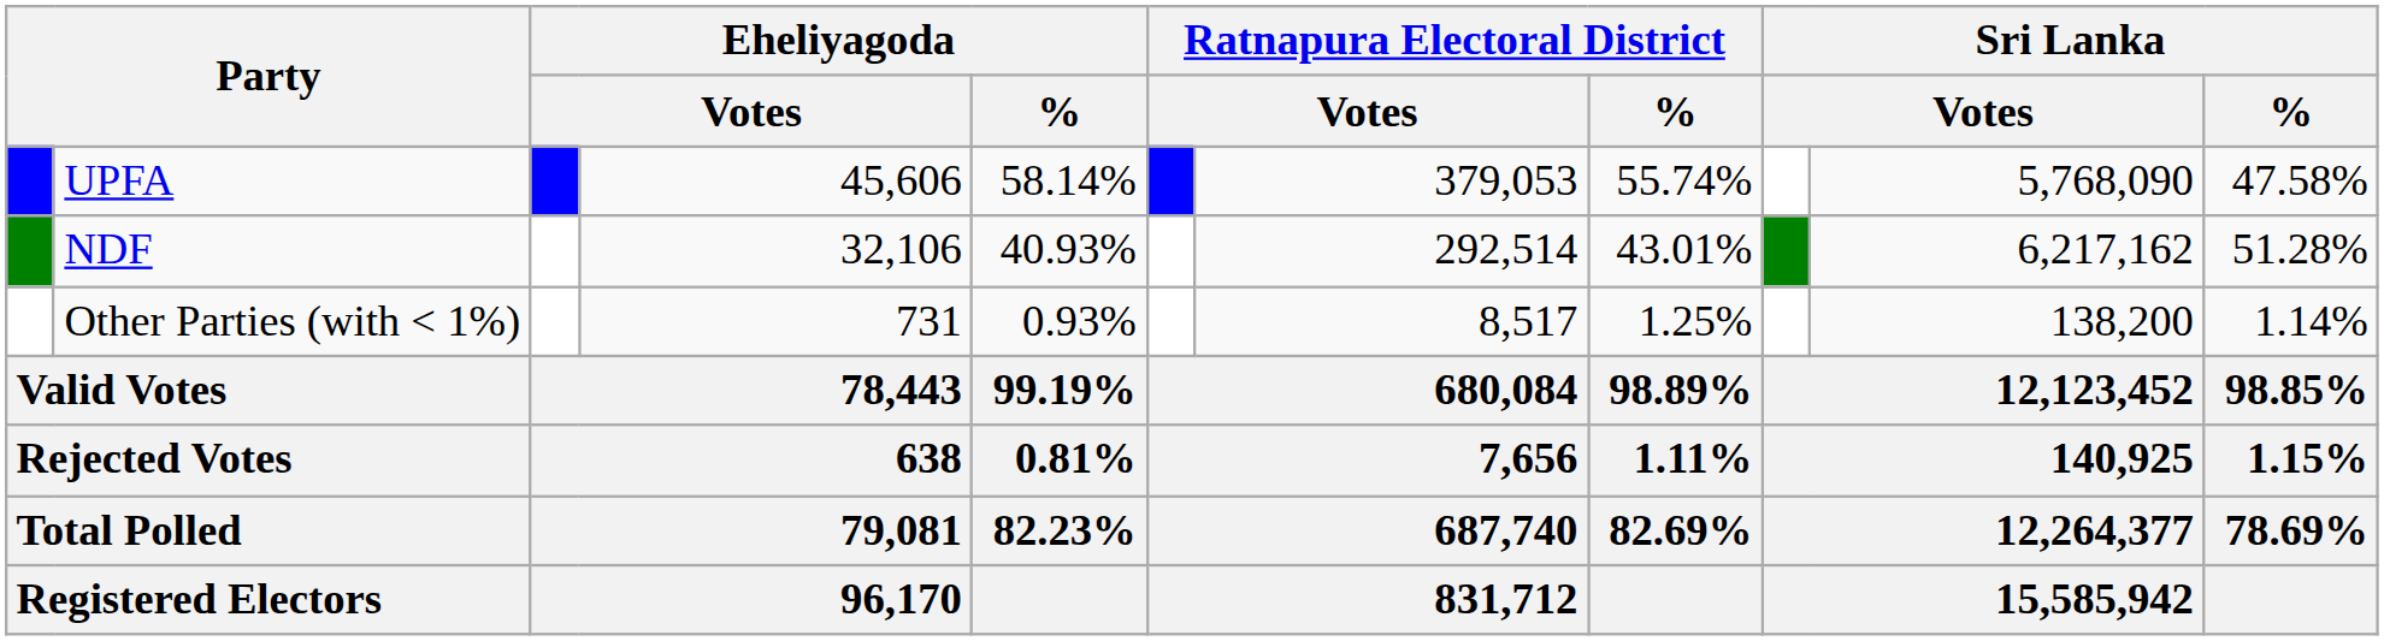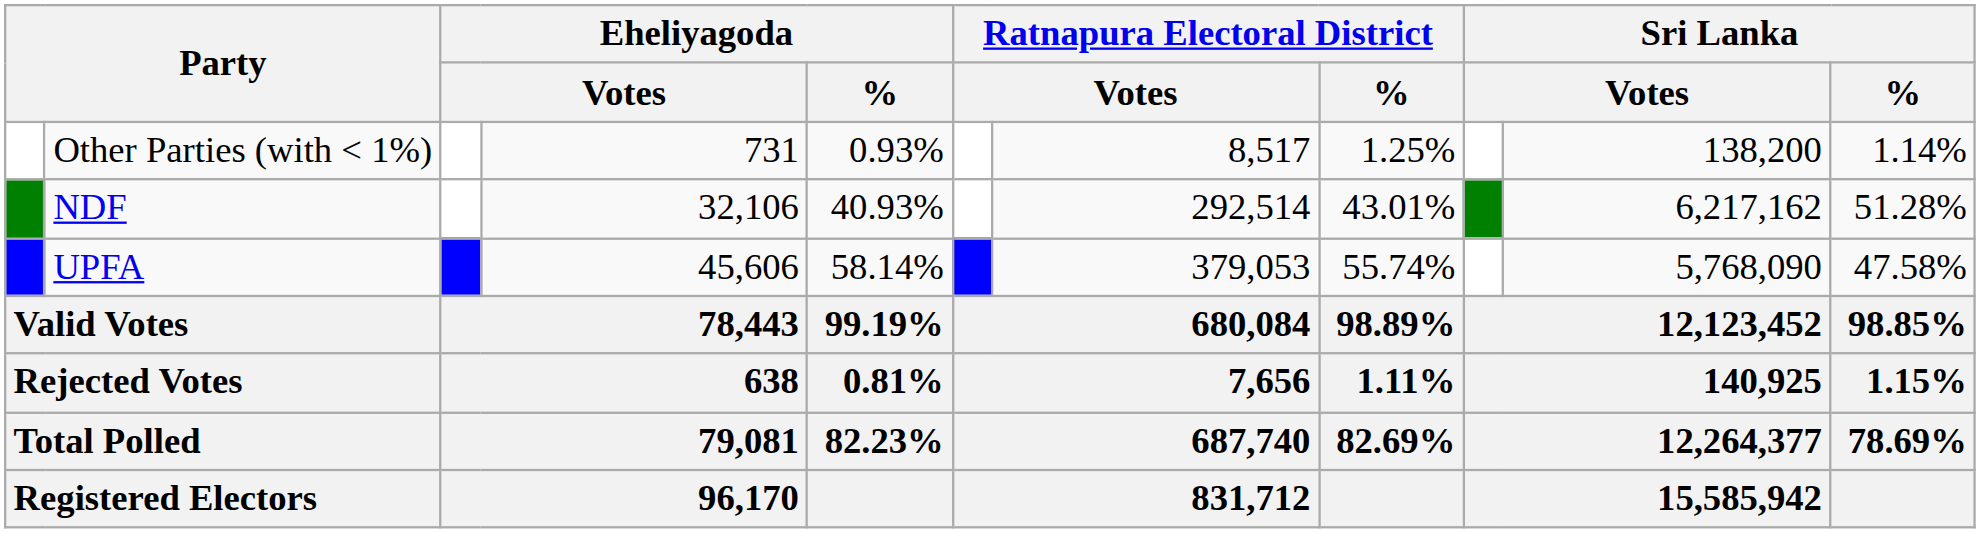 <table class="wikitable">
 <tr>
 <th colspan="2" width="144px"rowspan="2">Party</th>
 <th colspan="3" width="216px">Eheliyagoda</th>
 <th colspan="3" width="216px"><a href='#'>Ratnapura Electoral District</a></th>
 <th colspan="3" width="216px">Sri Lanka</th>
 </tr>
 <tr>
 <th colspan="2" width="144px">Votes</th>
 <th>%</th>
 <th colspan="2" width="144px">Votes</th>
 <th>%</th>
 <th colspan="2" width="144px">Votes</th>
 <th>%</th>
 </tr>
 <tr>
-<td style="background-color:blue;" width="10px"></td>
-<td style="text-align:left;"><a href='#'>UPFA</a></td>
-<td style="background-color:blue;" width="10px"></td>
-<td style="text-align:right;">45,606</td>
-<td style="text-align:right;">58.14%</td>
-<td style="background-color:blue;" width="10px"></td>
-<td style="text-align:right;">379,053</td>
-<td style="text-align:right;">55.74%</td>
 <td style="background-color:white;" width="10px"></td>
-<td style="text-align:right;">5,768,090</td>
-<td style="text-align:right;">47.58%</td>
+<td style="text-align:left;">Other Parties (with < 1%)</td>
+<td style="background-color:white;" width="10px"></td>
+<td style="text-align:right;">731</td>
+<td style="text-align:right;">0.93%</td>
+<td style="background-color:white;" width="10px"></td>
+<td style="text-align:right;">8,517</td>
+<td style="text-align:right;">1.25%</td>
+<td style="background-color:white;" width="10px"></td>
+<td style="text-align:right;">138,200</td>
+<td style="text-align:right;">1.14%</td>
 </tr>
 <tr>
 <td style="background-color:green;" width="10px"></td>
 <td style="text-align:left;"><a href='#'>NDF</a></td>
 <td style="background-color:white;" width="10px"></td>
 <td style="text-align:right;">32,106</td>
 <td style="text-align:right;">40.93%</td>
 <td style="background-color:white;" width="10px"></td>
 <td style="text-align:right;">292,514</td>
 <td style="text-align:right;">43.01%</td>
 <td style="background-color:green;" width="10px"></td>
 <td style="text-align:right;">6,217,162</td>
 <td style="text-align:right;">51.28%</td>
 </tr>
 <tr>
+<td style="background-color:blue;" width="10px"></td>
+<td style="text-align:left;"><a href='#'>UPFA</a></td>
+<td style="background-color:blue;" width="10px"></td>
+<td style="text-align:right;">45,606</td>
+<td style="text-align:right;">58.14%</td>
+<td style="background-color:blue;" width="10px"></td>
+<td style="text-align:right;">379,053</td>
+<td style="text-align:right;">55.74%</td>
 <td style="background-color:white;" width="10px"></td>
-<td style="text-align:left;">Other Parties (with < 1%)</td>
-<td style="background-color:white;" width="10px"></td>
-<td style="text-align:right;">731</td>
-<td style="text-align:right;">0.93%</td>
-<td style="background-color:white;" width="10px"></td>
-<td style="text-align:right;">8,517</td>
-<td style="text-align:right;">1.25%</td>
-<td style="background-color:white;" width="10px"></td>
-<td style="text-align:right;">138,200</td>
-<td style="text-align:right;">1.14%</td>
+<td style="text-align:right;">5,768,090</td>
+<td style="text-align:right;">47.58%</td>
 </tr>
 <tr>
 <th colspan="2" width="144px"style="text-align:left;">Valid Votes</th>
 <th style="text-align:right;"colspan="2" width="144px">78,443</th>
 <th style="text-align:right;">99.19%</th>
 <th style="text-align:right;"colspan="2" width="144px">680,084</th>
 <th style="text-align:right;">98.89%</th>
 <th style="text-align:right;"colspan="2" width="144px">12,123,452</th>
 <th style="text-align:right;">98.85%</th>
 </tr>
 <tr>
 <th colspan="2" width="144px"style="text-align:left;">Rejected Votes</th>
 <th style="text-align:right;"colspan="2" width="144px">638</th>
 <th style="text-align:right;">0.81%</th>
 <th style="text-align:right;"colspan="2" width="144px">7,656</th>
 <th style="text-align:right;">1.11%</th>
 <th style="text-align:right;"colspan="2" width="144px">140,925</th>
 <th style="text-align:right;">1.15%</th>
 </tr>
 <tr>
 <th colspan="2" width="144px"style="text-align:left;">Total Polled</th>
 <th style="text-align:right;"colspan="2" width="144px">79,081</th>
 <th style="text-align:right;">82.23%</th>
 <th style="text-align:right;"colspan="2" width="144px">687,740</th>
 <th style="text-align:right;">82.69%</th>
 <th style="text-align:right;"colspan="2" width="144px">12,264,377</th>
 <th style="text-align:right;">78.69%</th>
 </tr>
 <tr>
 <th colspan="2" width="144px"style="text-align:left;">Registered Electors</th>
 <th style="text-align:right;"colspan="2" width="144px">96,170</th>
 <th></th>
 <th style="text-align:right;"colspan="2" width="144px">831,712</th>
 <th></th>
 <th style="text-align:right;"colspan="2" width="144px">15,585,942</th>
 <th></th>
 </tr>
 </table>
